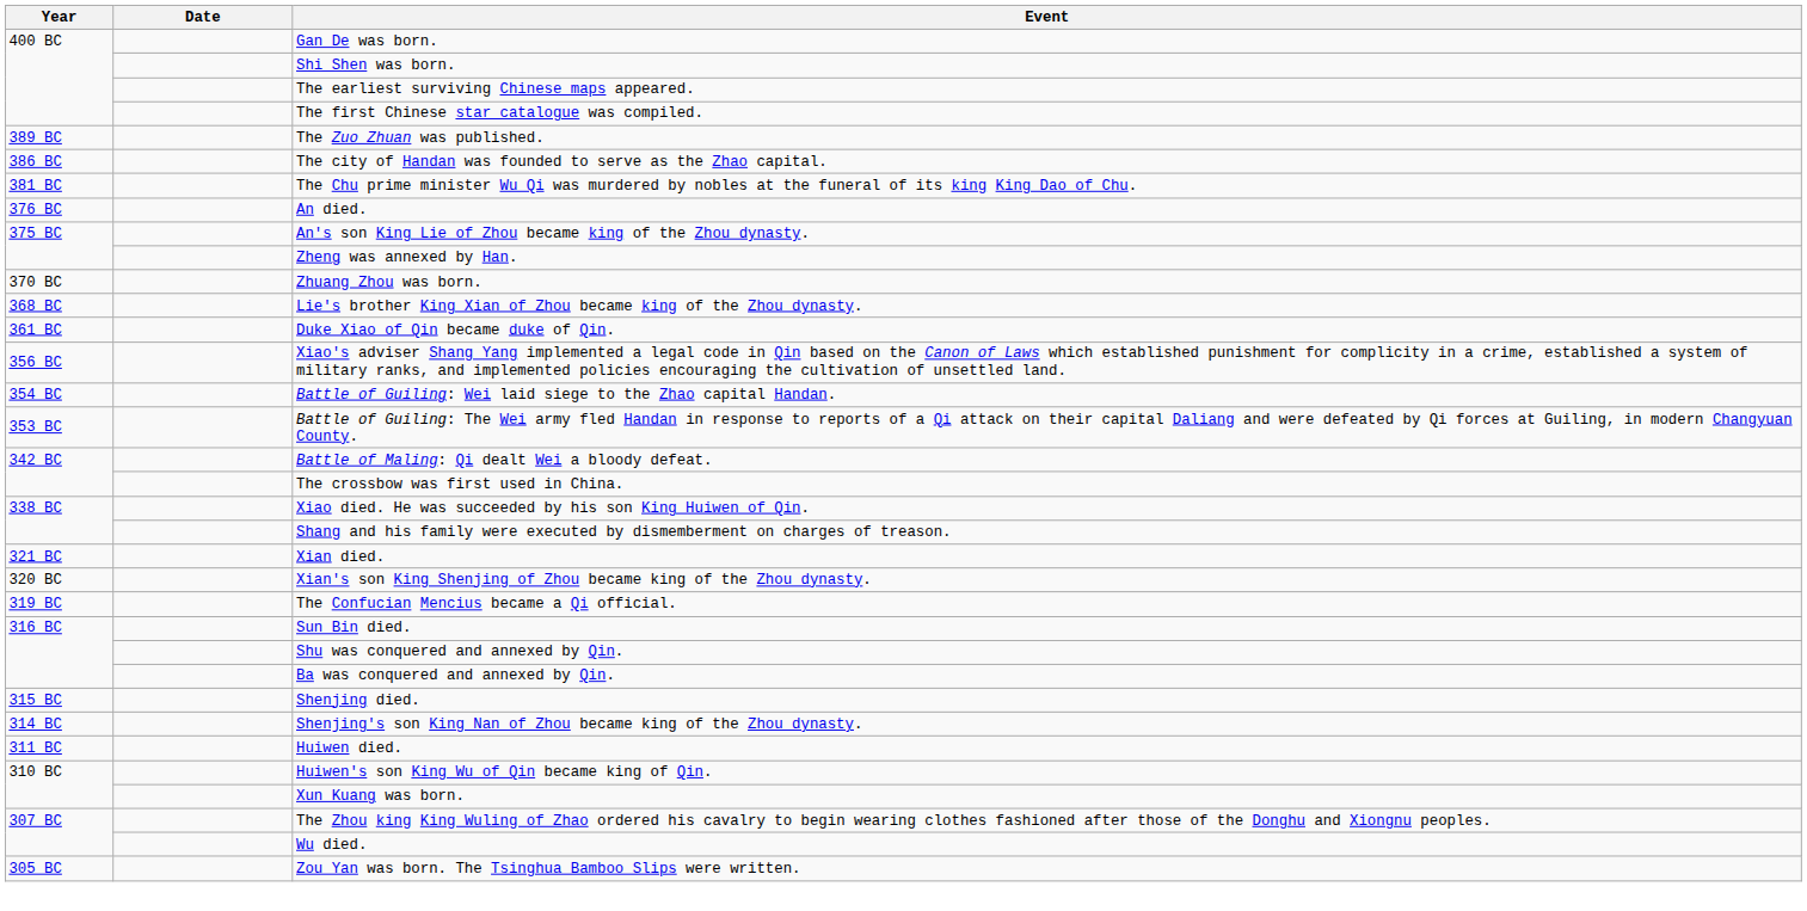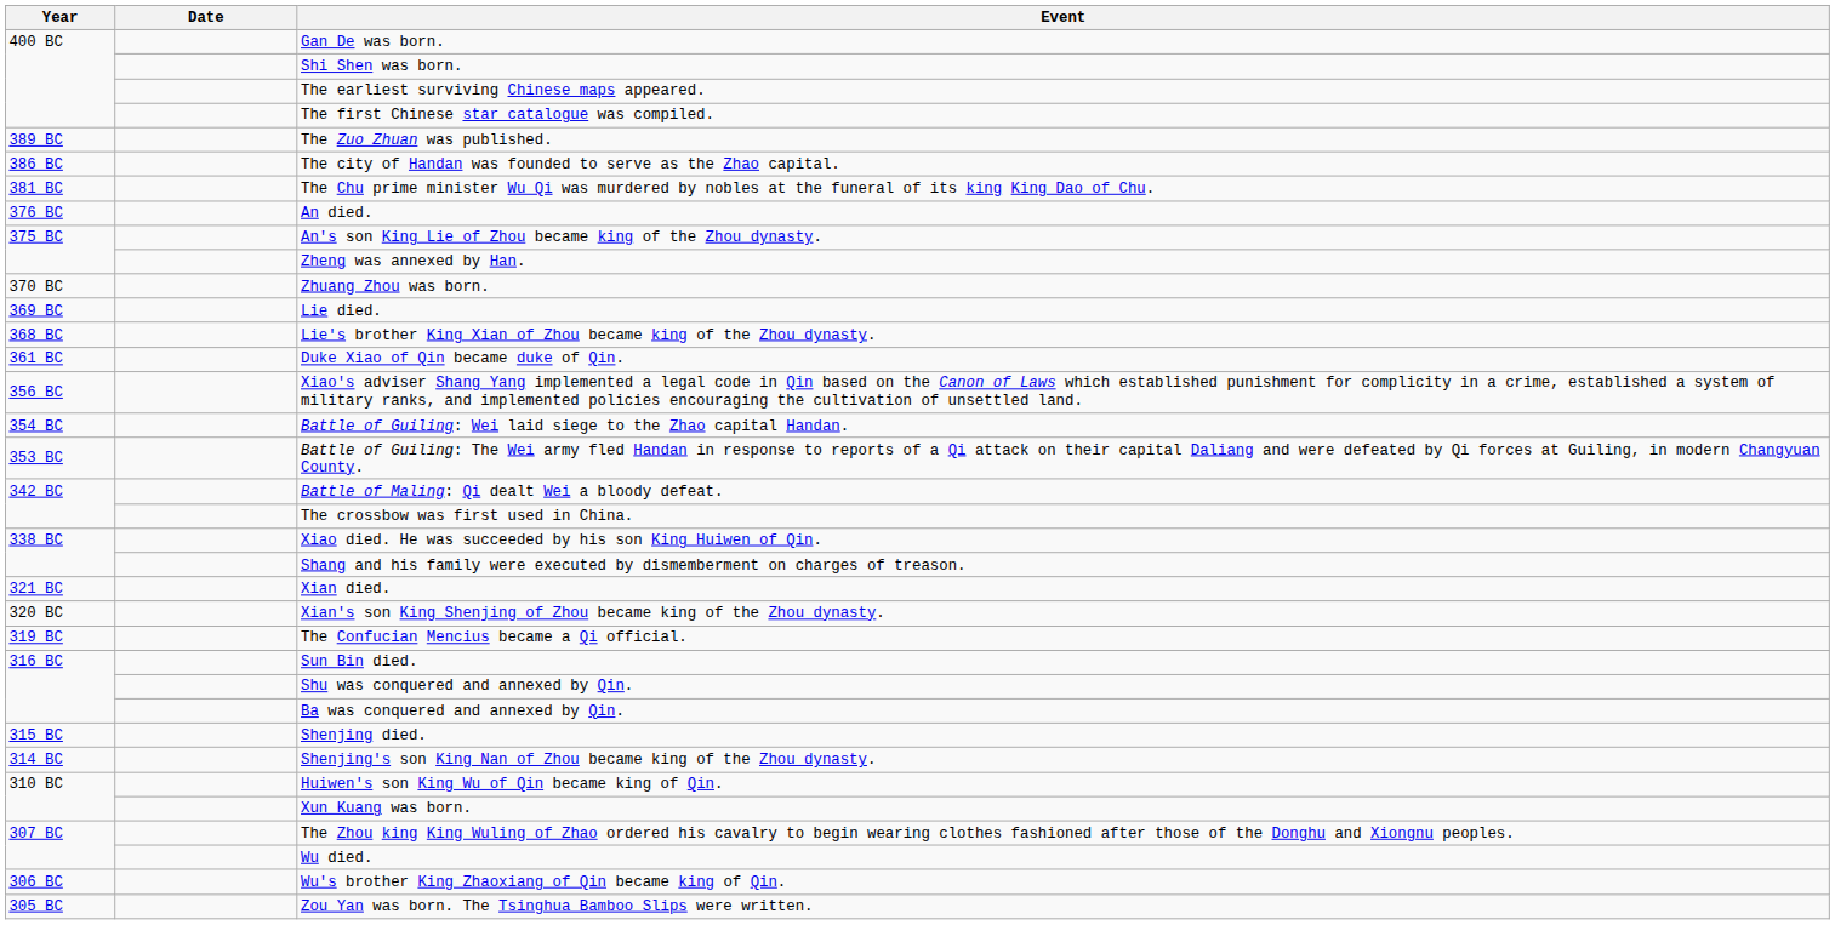 <table class="wikitable" width="100%">
 <tr>
 <th style="width:6%">Year</th>
 <th style="width:10%">Date</th>
 <th>Event</th>
 </tr>
 <tr>
 <td rowspan="4" valign="top">400 BC</td>
 <td></td>
 <td><a href='#'>Gan De</a> was born.</td>
 </tr>
 <tr>
 <td></td>
 <td><a href='#'>Shi Shen</a> was born.</td>
 </tr>
 <tr>
 <td></td>
 <td>The earliest surviving <a href='#'>Chinese maps</a> appeared.</td>
 </tr>
 <tr>
 <td></td>
 <td>The first Chinese <a href='#'>star catalogue</a> was compiled.</td>
 </tr>
 <tr>
 <td><a href='#'>389 BC</a></td>
 <td></td>
 <td>The <em><a href='#'>Zuo Zhuan</a></em> was published.</td>
 </tr>
 <tr>
 <td><a href='#'>386 BC</a></td>
 <td></td>
 <td>The city of <a href='#'>Handan</a> was founded to serve as the <a href='#'>Zhao</a> capital.</td>
 </tr>
 <tr>
 <td><a href='#'>381 BC</a></td>
 <td></td>
 <td>The <a href='#'>Chu</a> prime minister <a href='#'>Wu Qi</a> was murdered by nobles at the funeral of its <a href='#'>king</a> <a href='#'>King Dao of Chu</a>.</td>
 </tr>
 <tr>
 <td><a href='#'>376 BC</a></td>
 <td></td>
 <td><a href='#'>An</a> died.</td>
 </tr>
 <tr>
 <td rowspan="2" valign="top"><a href='#'>375 BC</a></td>
 <td></td>
 <td><a href='#'>An's</a> son <a href='#'>King Lie of Zhou</a> became <a href='#'>king</a> of the <a href='#'>Zhou dynasty</a>.</td>
 </tr>
 <tr>
 <td></td>
 <td><a href='#'>Zheng</a> was annexed by <a href='#'>Han</a>.</td>
 </tr>
 <tr>
 <td>370 BC</td>
 <td></td>
 <td><a href='#'>Zhuang Zhou</a> was born.</td>
+</tr>
+<tr>
+<td><a href='#'>369 BC</a></td>
+<td></td>
+<td><a href='#'>Lie</a> died.</td>
 </tr>
 <tr>
 <td><a href='#'>368 BC</a></td>
 <td></td>
 <td><a href='#'>Lie's</a> brother <a href='#'>King Xian of Zhou</a> became <a href='#'>king</a> of the <a href='#'>Zhou dynasty</a>.</td>
 </tr>
 <tr>
 <td><a href='#'>361 BC</a></td>
 <td></td>
 <td><a href='#'>Duke Xiao of Qin</a> became <a href='#'>duke</a> of <a href='#'>Qin</a>.</td>
 </tr>
 <tr>
 <td><a href='#'>356 BC</a></td>
 <td></td>
 <td><a href='#'>Xiao's</a> adviser <a href='#'>Shang Yang</a> implemented a legal code in <a href='#'>Qin</a> based on the <em><a href='#'>Canon of Laws</a></em> which established punishment for complicity in a crime, established a system of military ranks, and implemented policies encouraging the cultivation of unsettled land.</td>
 </tr>
 <tr>
 <td><a href='#'>354 BC</a></td>
 <td></td>
 <td><em><a href='#'>Battle of Guiling</a></em>: <a href='#'>Wei</a> laid siege to the <a href='#'>Zhao</a> capital <a href='#'>Handan</a>.</td>
 </tr>
 <tr>
 <td><a href='#'>353 BC</a></td>
 <td></td>
 <td><em>Battle of Guiling</em>: The <a href='#'>Wei</a> army fled <a href='#'>Handan</a> in response to reports of a <a href='#'>Qi</a> attack on their capital <a href='#'>Daliang</a> and were defeated by Qi forces at Guiling, in modern <a href='#'>Changyuan County</a>.</td>
 </tr>
 <tr>
 <td rowspan="2" valign="top"><a href='#'>342 BC</a></td>
 <td></td>
 <td><em><a href='#'>Battle of Maling</a></em>: <a href='#'>Qi</a> dealt <a href='#'>Wei</a> a bloody defeat.</td>
 </tr>
 <tr>
 <td></td>
 <td>The crossbow was first used in China.</td>
 </tr>
 <tr>
 <td rowspan="2" valign="top"><a href='#'>338 BC</a></td>
 <td></td>
 <td><a href='#'>Xiao</a> died.  He was succeeded by his son <a href='#'>King Huiwen of Qin</a>.</td>
 </tr>
 <tr>
 <td></td>
 <td><a href='#'>Shang</a> and his family were executed by dismemberment on charges of treason.</td>
 </tr>
 <tr>
 <td><a href='#'>321 BC</a></td>
 <td></td>
 <td><a href='#'>Xian</a> died.</td>
 </tr>
 <tr>
 <td>320 BC</td>
 <td></td>
 <td><a href='#'>Xian's</a> son <a href='#'>King Shenjing of Zhou</a> became king of the <a href='#'>Zhou dynasty</a>.</td>
 </tr>
 <tr>
 <td><a href='#'>319 BC</a></td>
 <td></td>
 <td>The <a href='#'>Confucian</a> <a href='#'>Mencius</a> became a <a href='#'>Qi</a> official.</td>
 </tr>
 <tr>
 <td rowspan="3" valign="top"><a href='#'>316 BC</a></td>
 <td></td>
 <td><a href='#'>Sun Bin</a> died.</td>
 </tr>
 <tr>
 <td></td>
 <td><a href='#'>Shu</a> was conquered and annexed by <a href='#'>Qin</a>.</td>
 </tr>
 <tr>
 <td></td>
 <td><a href='#'>Ba</a> was conquered and annexed by <a href='#'>Qin</a>.</td>
 </tr>
 <tr>
 <td><a href='#'>315 BC</a></td>
 <td></td>
 <td><a href='#'>Shenjing</a> died.</td>
 </tr>
 <tr>
 <td><a href='#'>314 BC</a></td>
 <td></td>
 <td><a href='#'>Shenjing's</a> son <a href='#'>King Nan of Zhou</a> became king of the <a href='#'>Zhou dynasty</a>.</td>
 </tr>
 <tr>
-<td><a href='#'>311 BC</a></td>
-<td></td>
-<td><a href='#'>Huiwen</a> died.</td>
-</tr>
-<tr>
 <td rowspan="2" valign="top">310 BC</td>
 <td></td>
 <td><a href='#'>Huiwen's</a> son <a href='#'>King Wu of Qin</a> became king of <a href='#'>Qin</a>.</td>
 </tr>
 <tr>
 <td></td>
 <td><a href='#'>Xun Kuang</a> was born.</td>
 </tr>
 <tr>
 <td rowspan="2" valign="top"><a href='#'>307 BC</a></td>
 <td></td>
 <td>The <a href='#'>Zhou</a> <a href='#'>king</a> <a href='#'>King Wuling of Zhao</a> ordered his cavalry to begin wearing clothes fashioned after those of the <a href='#'>Donghu</a> and <a href='#'>Xiongnu</a> peoples.</td>
 </tr>
 <tr>
 <td></td>
 <td><a href='#'>Wu</a> died.</td>
 </tr>
 <tr>
+<td><a href='#'>306 BC</a></td>
+<td></td>
+<td><a href='#'>Wu's</a> brother <a href='#'>King Zhaoxiang of Qin</a> became <a href='#'>king</a> of <a href='#'>Qin</a>.</td>
+</tr>
+<tr>
 <td><a href='#'>305 BC</a></td>
 <td></td>
 <td><a href='#'>Zou Yan</a> was born. The <a href='#'>Tsinghua Bamboo Slips</a> were written.</td>
 </tr>
 </table>
